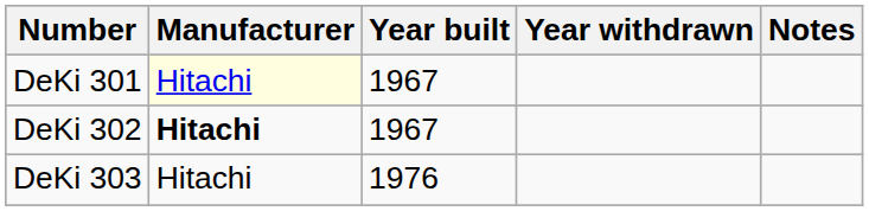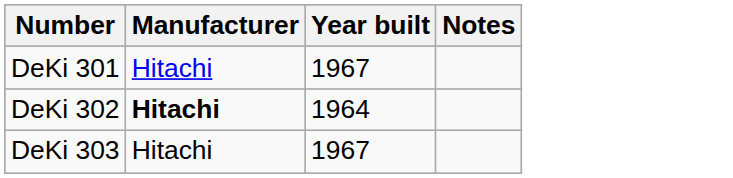 <table class="wikitable">
 <tr>
 <th>Number</th>
 <th>Manufacturer</th>
 <th>Year built</th>
-<th>Year withdrawn</th>
 <th>Notes</th>
 </tr>
 <tr>
 <td>DeKi 301</td>
-<td style="background: lightyellow;"><a href='#'>Hitachi</a></td>
+<td><a href='#'>Hitachi</a></td>
 <td>1967</td>
-<td></td>
 <td></td>
 </tr>
 <tr>
 <td>DeKi 302</td>
 <td><strong>Hitachi</strong></td>
-<td>1967</td>
-<td></td>
+<td>1964</td>
 <td></td>
 </tr>
 <tr>
 <td>DeKi 303</td>
 <td>Hitachi</td>
-<td>1976</td>
-<td></td>
+<td>1967</td>
 <td></td>
 </tr>
 </table>
